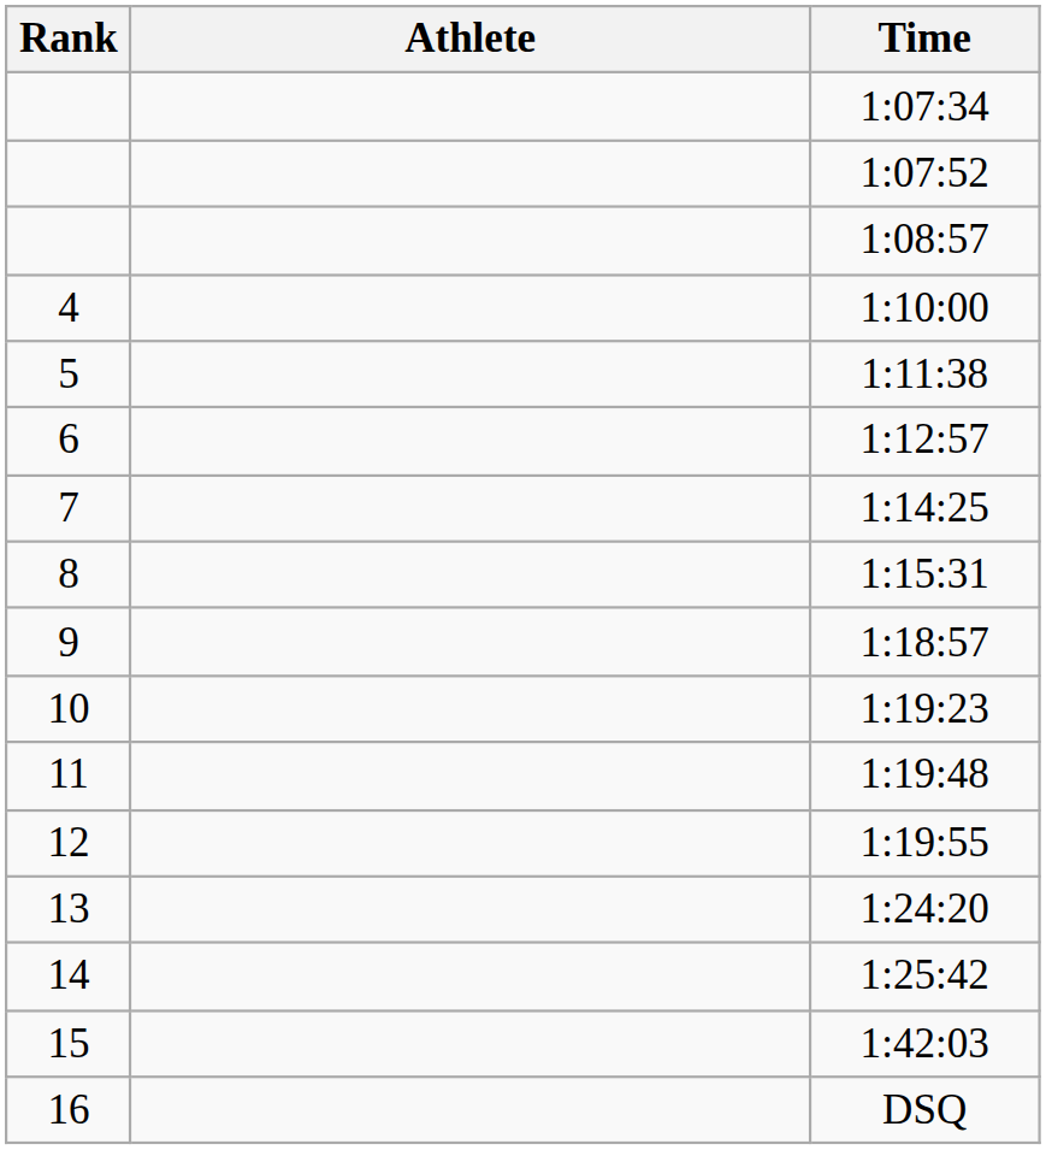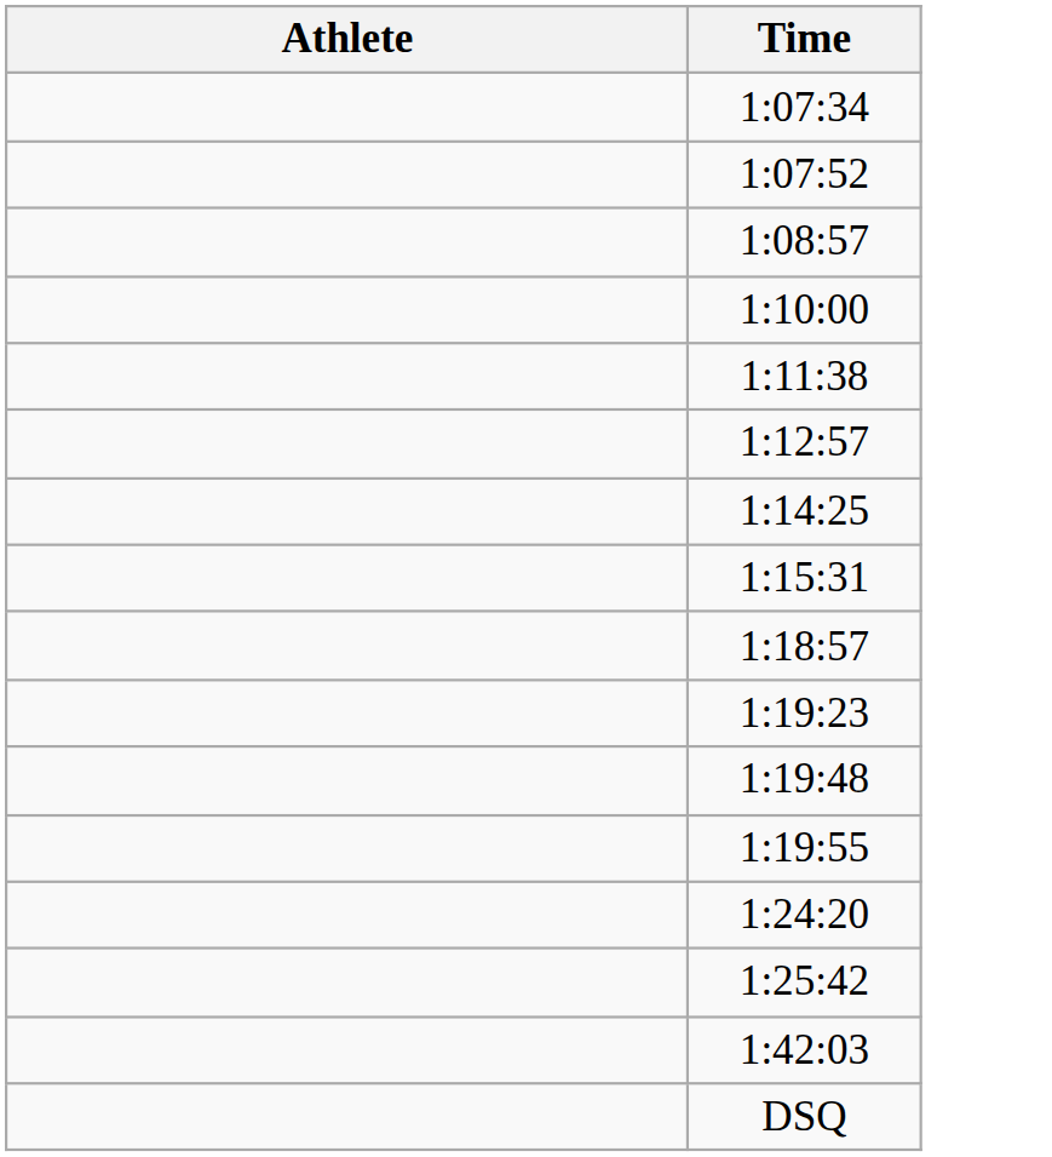 <table class=wikitable style="text-align:center">
 <tr>
-<th width=40>Rank</th>
 <th width=250>Athlete</th>
 <th width=80>Time</th>
 </tr>
 <tr>
-<td></td>
 <td align=left></td>
 <td>1:07:34</td>
 </tr>
 <tr>
-<td></td>
 <td align=left></td>
 <td>1:07:52</td>
 </tr>
 <tr>
-<td></td>
 <td align=left></td>
 <td>1:08:57</td>
 </tr>
 <tr>
-<td>4</td>
 <td align=left></td>
 <td>1:10:00</td>
 </tr>
 <tr>
-<td>5</td>
 <td align=left></td>
 <td>1:11:38</td>
 </tr>
 <tr>
-<td>6</td>
 <td align=left></td>
 <td>1:12:57</td>
 </tr>
 <tr>
-<td>7</td>
 <td align=left></td>
 <td>1:14:25</td>
 </tr>
 <tr>
-<td>8</td>
 <td align=left></td>
 <td>1:15:31</td>
 </tr>
 <tr>
-<td>9</td>
 <td align=left></td>
 <td>1:18:57</td>
 </tr>
 <tr>
-<td>10</td>
 <td align=left></td>
 <td>1:19:23</td>
 </tr>
 <tr>
-<td>11</td>
 <td align=left></td>
 <td>1:19:48</td>
 </tr>
 <tr>
-<td>12</td>
 <td align=left></td>
 <td>1:19:55</td>
 </tr>
 <tr>
-<td>13</td>
 <td align=left></td>
 <td>1:24:20</td>
 </tr>
 <tr>
-<td>14</td>
 <td align=left></td>
 <td>1:25:42</td>
 </tr>
 <tr>
-<td>15</td>
 <td align=left></td>
 <td>1:42:03</td>
 </tr>
 <tr>
-<td>16</td>
 <td align=left></td>
 <td>DSQ</td>
 </tr>
 </table>
